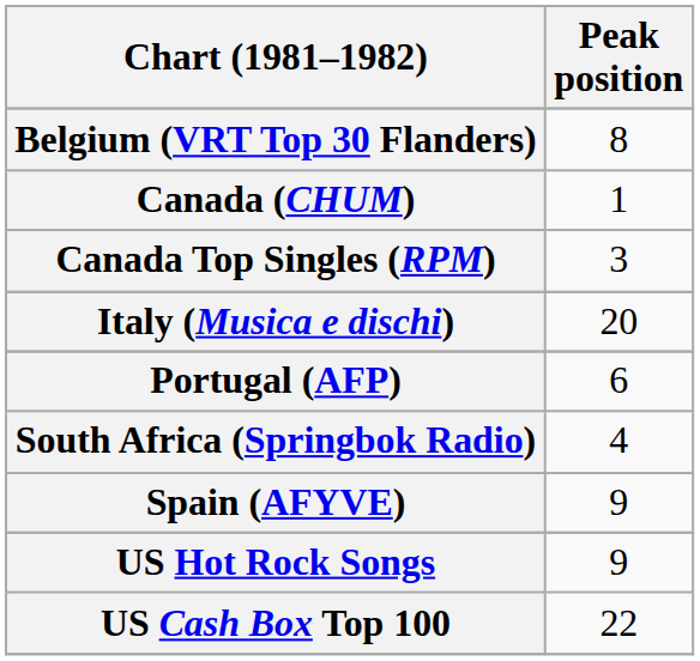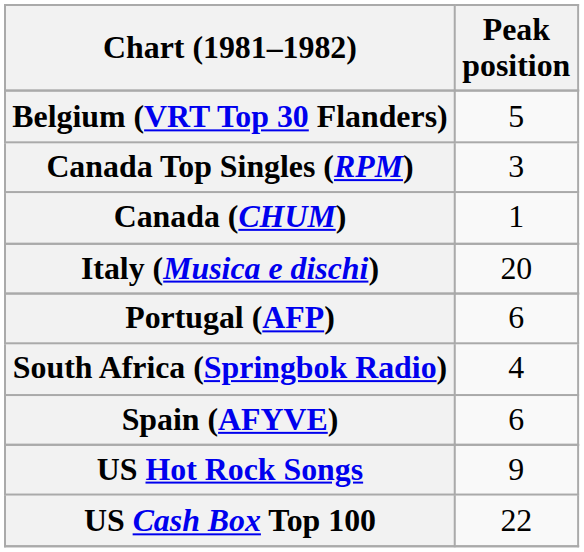 <table class="wikitable sortable plainrowheaders" style="text-align:center">
 <tr>
 <th scope="col">Chart (1981–1982)</th>
 <th scope="col">Peak<br>position</th>
 </tr>
 <tr>
 </tr>
 <tr>
 </tr>
 <tr>
 </tr>
 <tr>
 <th scope="row">Belgium (<a href='#'>VRT Top 30</a> Flanders)</th>
-<td>8</td>
+<td>5</td>
+</tr>
+<tr>
+<th scope="row">Canada Top Singles (<em><a href='#'>RPM</a></em>)</th>
+<td>3</td>
 </tr>
 <tr>
 <th scope="row">Canada (<em><a href='#'>CHUM</a></em>)</th>
 <td>1</td>
-</tr>
-<tr>
-<th scope="row">Canada Top Singles (<em><a href='#'>RPM</a></em>)</th>
-<td>3</td>
 </tr>
 <tr>
 </tr>
 <tr>
 <th scope="row">Italy (<em><a href='#'>Musica e dischi</a></em>)</th>
 <td>20</td>
 </tr>
 <tr>
 </tr>
 <tr>
 </tr>
 <tr>
 </tr>
 <tr>
 </tr>
 <tr>
 <th scope="row">Portugal (<a href='#'>AFP</a>)</th>
 <td>6</td>
 </tr>
 <tr>
 <th scope="row">South Africa (<a href='#'>Springbok Radio</a>)</th>
 <td>4</td>
 </tr>
 <tr>
 <th scope="row">Spain (<a href='#'>AFYVE</a>)</th>
-<td>9</td>
+<td>6</td>
 </tr>
 <tr>
 </tr>
 <tr>
 </tr>
 <tr>
 </tr>
 <tr>
 </tr>
 <tr>
 <th scope="row">US <a href='#'>Hot Rock Songs</a></th>
 <td>9</td>
 </tr>
 <tr>
 <th scope="row">US <em><a href='#'>Cash Box</a></em> Top 100</th>
 <td>22</td>
 </tr>
 <tr>
 </tr>
 </table>
